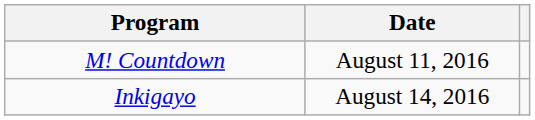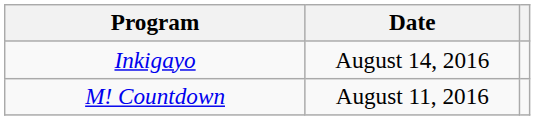 <table class="wikitable" style="text-align:center">
 <tr>
 <th width="200">Program</th>
 <th width="140">Date</th>
 <th class="unsortable"></th>
 </tr>
 <tr>
+<td><em><a href='#'>Inkigayo</a></em></td>
+<td>August 14, 2016</td>
+<td align="center"></td>
+</tr>
+<tr>
 <td><em><a href='#'>M! Countdown</a></em></td>
 <td>August 11, 2016</td>
 <td align="center"></td>
 </tr>
-<tr>
-<td><em><a href='#'>Inkigayo</a></em></td>
-<td>August 14, 2016</td>
-<td align="center"></td>
-</tr>
 </table>
